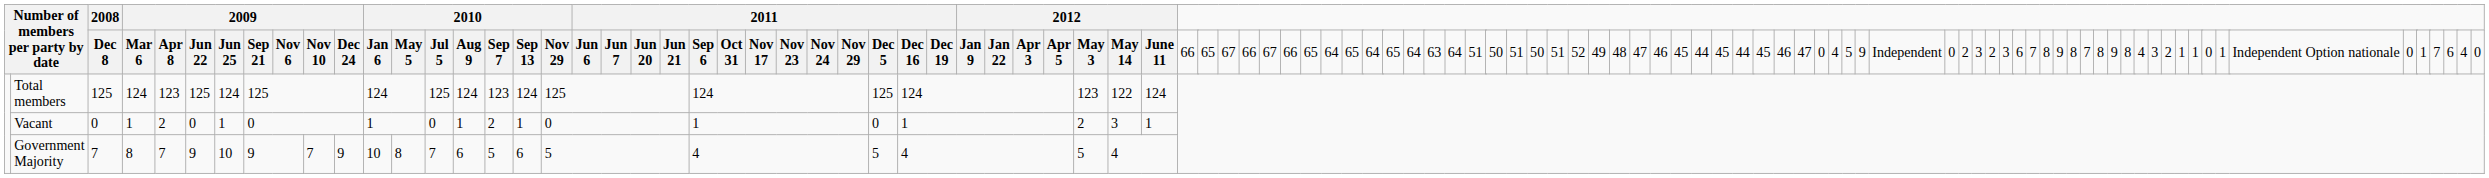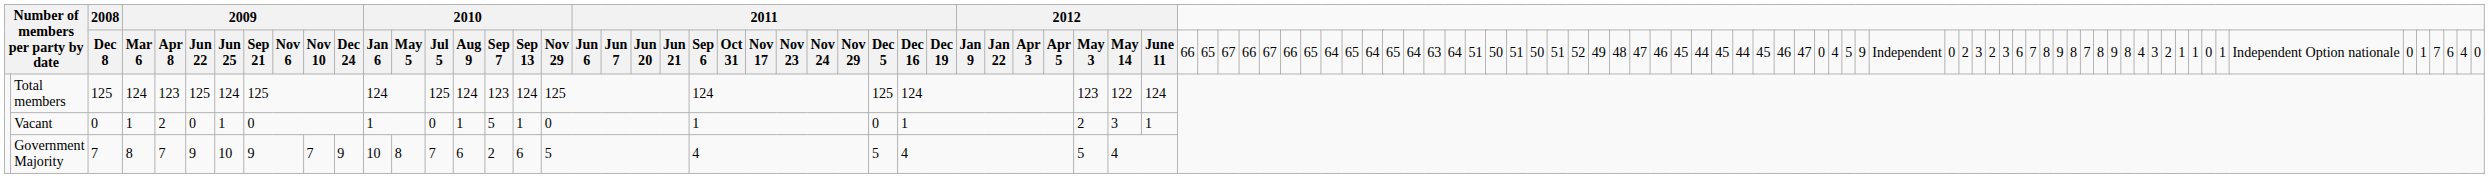 <table class="wikitable">
 <tr>
 <th colspan=2 rowspan=2>Number of members<br>per party by date</th>
 <th>2008</th>
 <th colspan=8>2009</th>
 <th colspan=7>2010</th>
 <th colspan=13>2011</th>
 <th colspan=7>2012</th>
 </tr>
 <tr>
 <th>Dec 8</th>
 <th>Mar 6</th>
 <th>Apr 8</th>
 <th>Jun 22</th>
 <th>Jun 25</th>
 <th>Sep 21</th>
 <th>Nov 6</th>
 <th>Nov 10</th>
 <th>Dec 24</th>
 <th>Jan 6</th>
 <th>May 5</th>
 <th>Jul 5</th>
 <th>Aug 9</th>
 <th>Sep 7</th>
 <th>Sep 13</th>
 <th>Nov 29</th>
 <th>Jun 6</th>
 <th>Jun 7</th>
 <th>Jun 20</th>
 <th>Jun 21</th>
 <th>Sep 6</th>
 <th>Oct 31</th>
 <th>Nov 17</th>
 <th>Nov 23</th>
 <th>Nov 24</th>
 <th>Nov 29</th>
 <th>Dec 5</th>
 <th>Dec 16</th>
 <th>Dec 19</th>
 <th>Jan 9</th>
 <th>Jan 22</th>
 <th>Apr 3</th>
 <th>Apr 5</th>
 <th>May 3</th>
 <th>May 14</th>
 <th>June 11<br></th>
 <td colspan=2>66</td>
 <td>65</td>
 <td colspan=4>67</td>
 <td>66</td>
 <td colspan=2>67</td>
 <td colspan=2>66</td>
 <td>65</td>
 <td>64</td>
 <td colspan=6>65</td>
 <td colspan=6>64</td>
 <td>65</td>
 <td colspan=7>64</td>
 <td>63</td>
 <td>64<br></td>
 <td colspan=4>51</td>
 <td>50</td>
 <td colspan=4>51</td>
 <td colspan=2>50</td>
 <td colspan=4>51</td>
 <td>52</td>
 <td>49</td>
 <td>48</td>
 <td>47</td>
 <td colspan=4>46</td>
 <td>45</td>
 <td>44</td>
 <td colspan=4>45</td>
 <td colspan=2>44</td>
 <td>45</td>
 <td colspan=3>46</td>
 <td>47<br></td>
 <td colspan=28>0</td>
 <td>4</td>
 <td>5</td>
 <td colspan=6>9<br></td>
 <td>Independent</td>
 <td colspan=6>0</td>
 <td>2</td>
 <td>3</td>
 <td colspan=2>2</td>
 <td colspan=6>3</td>
 <td>6</td>
 <td>7</td>
 <td>8</td>
 <td colspan=2>9</td>
 <td>8</td>
 <td>7</td>
 <td>8</td>
 <td>9</td>
 <td colspan=3>8</td>
 <td colspan=3>4</td>
 <td>3</td>
 <td>2</td>
 <td colspan=3>1<br></td>
 <td colspan=36>1<br></td>
 <td colspan=21>0</td>
 <td colspan=15>1<br></td>
 <td style=white-space:nowrap>Independent Option nationale</td>
 <td colspan=22>0</td>
 <td colspan=14>1<br></td>
 <td>7</td>
 <td colspan=5>6</td>
 <td colspan=24>4</td>
 <td colspan=6>0</td>
 </tr>
 <tr>
 <td rowspan=3></td>
 <td>Total members</td>
 <td>125</td>
 <td>124</td>
 <td>123</td>
 <td>125</td>
 <td>124</td>
 <td colspan=4>125</td>
 <td colspan=2>124</td>
 <td>125</td>
 <td>124</td>
 <td>123</td>
 <td>124</td>
 <td colspan=5>125</td>
 <td colspan=6>124</td>
 <td>125</td>
 <td colspan=6>124</td>
 <td>123</td>
 <td>122</td>
 <td>124</td>
 </tr>
 <tr>
 <td>Vacant</td>
 <td>0</td>
 <td>1</td>
 <td>2</td>
 <td>0</td>
 <td>1</td>
 <td colspan=4>0</td>
 <td colspan=2>1</td>
 <td>0</td>
 <td>1</td>
-<td>2</td>
+<td>5</td>
 <td>1</td>
 <td colspan=5>0</td>
 <td colspan=6>1</td>
 <td>0</td>
 <td colspan=6>1</td>
 <td>2</td>
 <td>3</td>
 <td>1</td>
 </tr>
 <tr>
 <td>Government Majority</td>
 <td>7</td>
 <td>8</td>
 <td>7</td>
 <td>9</td>
 <td>10</td>
 <td colspan=2>9</td>
 <td>7</td>
 <td>9</td>
 <td>10</td>
 <td>8</td>
 <td>7</td>
 <td>6</td>
-<td>5</td>
+<td>2</td>
 <td>6</td>
 <td colspan=5>5</td>
 <td colspan=6>4</td>
 <td>5</td>
 <td colspan=6>4</td>
 <td>5</td>
 <td colspan=2>4</td>
 </tr>
 </table>
